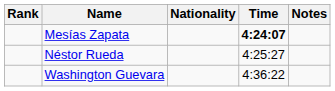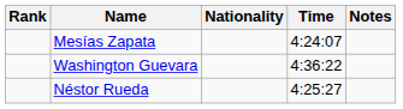 <table class="wikitable sortable" style="text-align:center">
 <tr>
 <th>Rank</th>
 <th>Name</th>
 <th>Nationality</th>
 <th>Time</th>
 <th>Notes</th>
 </tr>
 <tr>
 <td></td>
 <td align=left><a href='#'>Mesías Zapata</a></td>
 <td align=left></td>
-<td><strong>4:24:07</strong></td>
+<td>4:24:07</td>
+<td></td>
+</tr>
+<tr>
+<td></td>
+<td align=left><a href='#'>Washington Guevara</a></td>
+<td align=left></td>
+<td>4:36:22</td>
 <td></td>
 </tr>
 <tr>
 <td></td>
 <td align=left><a href='#'>Néstor Rueda</a></td>
 <td align=left></td>
 <td>4:25:27</td>
 <td></td>
 </tr>
-<tr>
-<td></td>
-<td align=left><a href='#'>Washington Guevara</a></td>
-<td align=left></td>
-<td>4:36:22</td>
-<td></td>
-</tr>
 </table>
